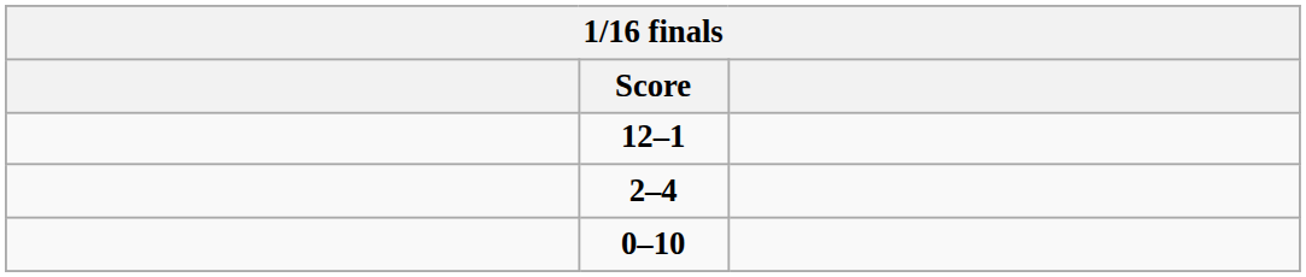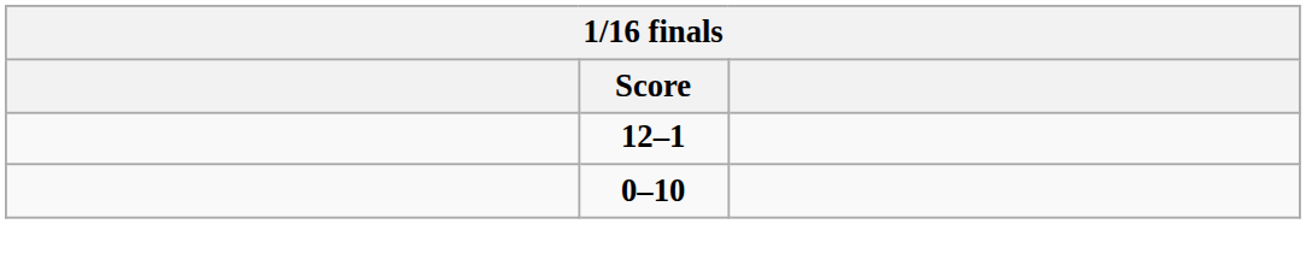 <table class="wikitable" style="text-align: center; font-size:90% ">
 <tr>
 <th colspan=3>1/16 finals</th>
 </tr>
 <tr>
 <th align="right" width="250"></th>
 <th width="60">Score</th>
 <th align="left" width="250"></th>
 </tr>
 <tr>
 <td align=left><strong></strong></td>
 <td align=center><strong>12–1</strong></td>
 <td align=left></td>
 </tr>
 <tr>
 <td align=left></td>
-<td align=center><strong>2–4</strong></td>
-<td align=left><strong></strong></td>
-</tr>
-<tr>
-<td align=left></td>
 <td align=center><strong>0–10</strong></td>
 <td align=left><strong></strong></td>
 </tr>
 </table>
